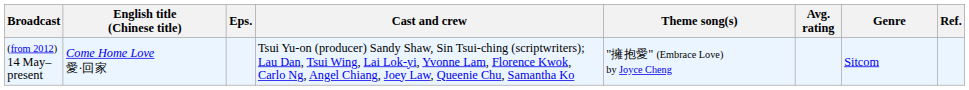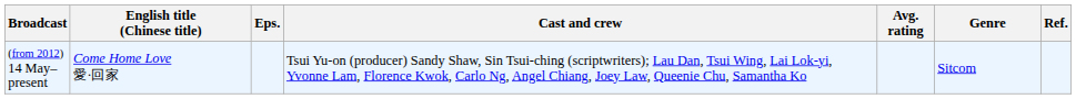 <table class="wikitable sortable">
 <tr>
 <th>Broadcast</th>
 <th style="width:17%;">English title <br> (Chinese title)</th>
 <th>Eps.</th>
 <th>Cast and crew</th>
-<th style="width:20%;">Theme song(s)</th>
 <th>Avg. rating</th>
 <th style="width:10%;">Genre</th>
 <th>Ref.</th>
 </tr>
 <tr ---- bgcolor="#ebf5ff">
 <td><small>(<a href='#'>from 2012</a>)</small><br>14 May–<br>present</td>
 <td><em><a href='#'>Come Home Love</a></em><br>愛·回家</td>
 <td></td>
 <td>Tsui Yu-on (producer) Sandy Shaw, Sin Tsui-ching (scriptwriters); <a href='#'>Lau Dan</a>, <a href='#'>Tsui Wing</a>, <a href='#'>Lai Lok-yi</a>, <a href='#'>Yvonne Lam</a>, <a href='#'>Florence Kwok</a>, <a href='#'>Carlo Ng</a>, <a href='#'>Angel Chiang</a>, <a href='#'>Joey Law</a>, <a href='#'>Queenie Chu</a>, <a href='#'>Samantha Ko</a></td>
-<td>"擁抱愛" <small>(Embrace Love)</small><br><small>by <a href='#'>Joyce Cheng</a></small></td>
 <td></td>
 <td><a href='#'>Sitcom</a></td>
 <td></td>
 </tr>
 </table>
